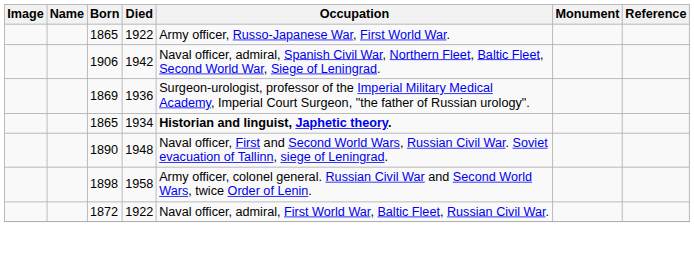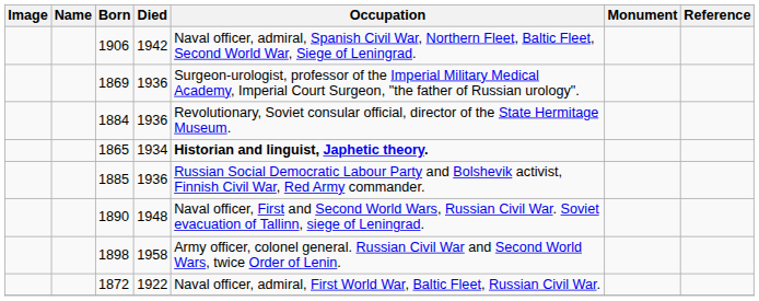 <table class="wikitable sortable">
 <tr>
 <th class=unsortable>Image</th>
 <th>Name</th>
 <th>Born</th>
 <th>Died</th>
 <th class=unsortable>Occupation</th>
 <th class=unsortable>Monument</th>
 <th class=unsortable>Reference</th>
-</tr>
-<tr>
-<td></td>
-<td></td>
-<td>1865</td>
-<td>1922</td>
-<td>Army officer, <a href='#'>Russo-Japanese War</a>, <a href='#'>First World War</a>.</td>
-<td></td>
-<td></td>
 </tr>
 <tr>
 <td></td>
 <td></td>
 <td>1906</td>
 <td>1942</td>
 <td>Naval officer, admiral, <a href='#'>Spanish Civil War</a>, <a href='#'>Northern Fleet</a>, <a href='#'>Baltic Fleet</a>, <a href='#'>Second World War</a>, <a href='#'>Siege of Leningrad</a>.</td>
 <td></td>
 <td></td>
 </tr>
 <tr>
 <td></td>
 <td></td>
 <td>1869</td>
 <td>1936</td>
 <td>Surgeon-urologist, professor of the <a href='#'>Imperial Military Medical Academy</a>, Imperial Court Surgeon, "the father of Russian urology".</td>
 <td></td>
 <td></td>
 </tr>
 <tr>
 <td></td>
 <td></td>
+<td>1884</td>
+<td>1936</td>
+<td>Revolutionary, Soviet consular official, director of the <a href='#'>State Hermitage Museum</a>.</td>
+<td></td>
+<td></td>
+</tr>
+<tr>
+<td></td>
+<td></td>
 <td>1865</td>
 <td>1934</td>
 <td><strong>Historian and linguist, <a href='#'>Japhetic theory</a>.</strong></td>
+<td></td>
+<td></td>
+</tr>
+<tr>
+<td></td>
+<td></td>
+<td>1885</td>
+<td>1936</td>
+<td><a href='#'>Russian Social Democratic Labour Party</a> and <a href='#'>Bolshevik</a> activist, <a href='#'>Finnish Civil War</a>, <a href='#'>Red Army</a> commander.</td>
 <td></td>
 <td></td>
 </tr>
 <tr>
 <td></td>
 <td></td>
 <td>1890</td>
 <td>1948</td>
 <td>Naval officer, <a href='#'>First</a> and <a href='#'>Second World Wars</a>, <a href='#'>Russian Civil War</a>. <a href='#'>Soviet evacuation of Tallinn</a>, <a href='#'>siege of Leningrad</a>.</td>
 <td></td>
 <td></td>
 </tr>
 <tr>
 <td></td>
 <td></td>
 <td>1898</td>
 <td>1958</td>
 <td>Army officer,  colonel general. <a href='#'>Russian Civil War</a> and <a href='#'>Second World Wars</a>, twice <a href='#'>Order of Lenin</a>.</td>
 <td></td>
 <td></td>
 </tr>
 <tr>
 <td></td>
 <td></td>
 <td>1872</td>
 <td>1922</td>
 <td>Naval officer, admiral, <a href='#'>First World War</a>, <a href='#'>Baltic Fleet</a>, <a href='#'>Russian Civil War</a>.</td>
 <td></td>
 <td></td>
 </tr>
 <tr>
 </tr>
 </table>
